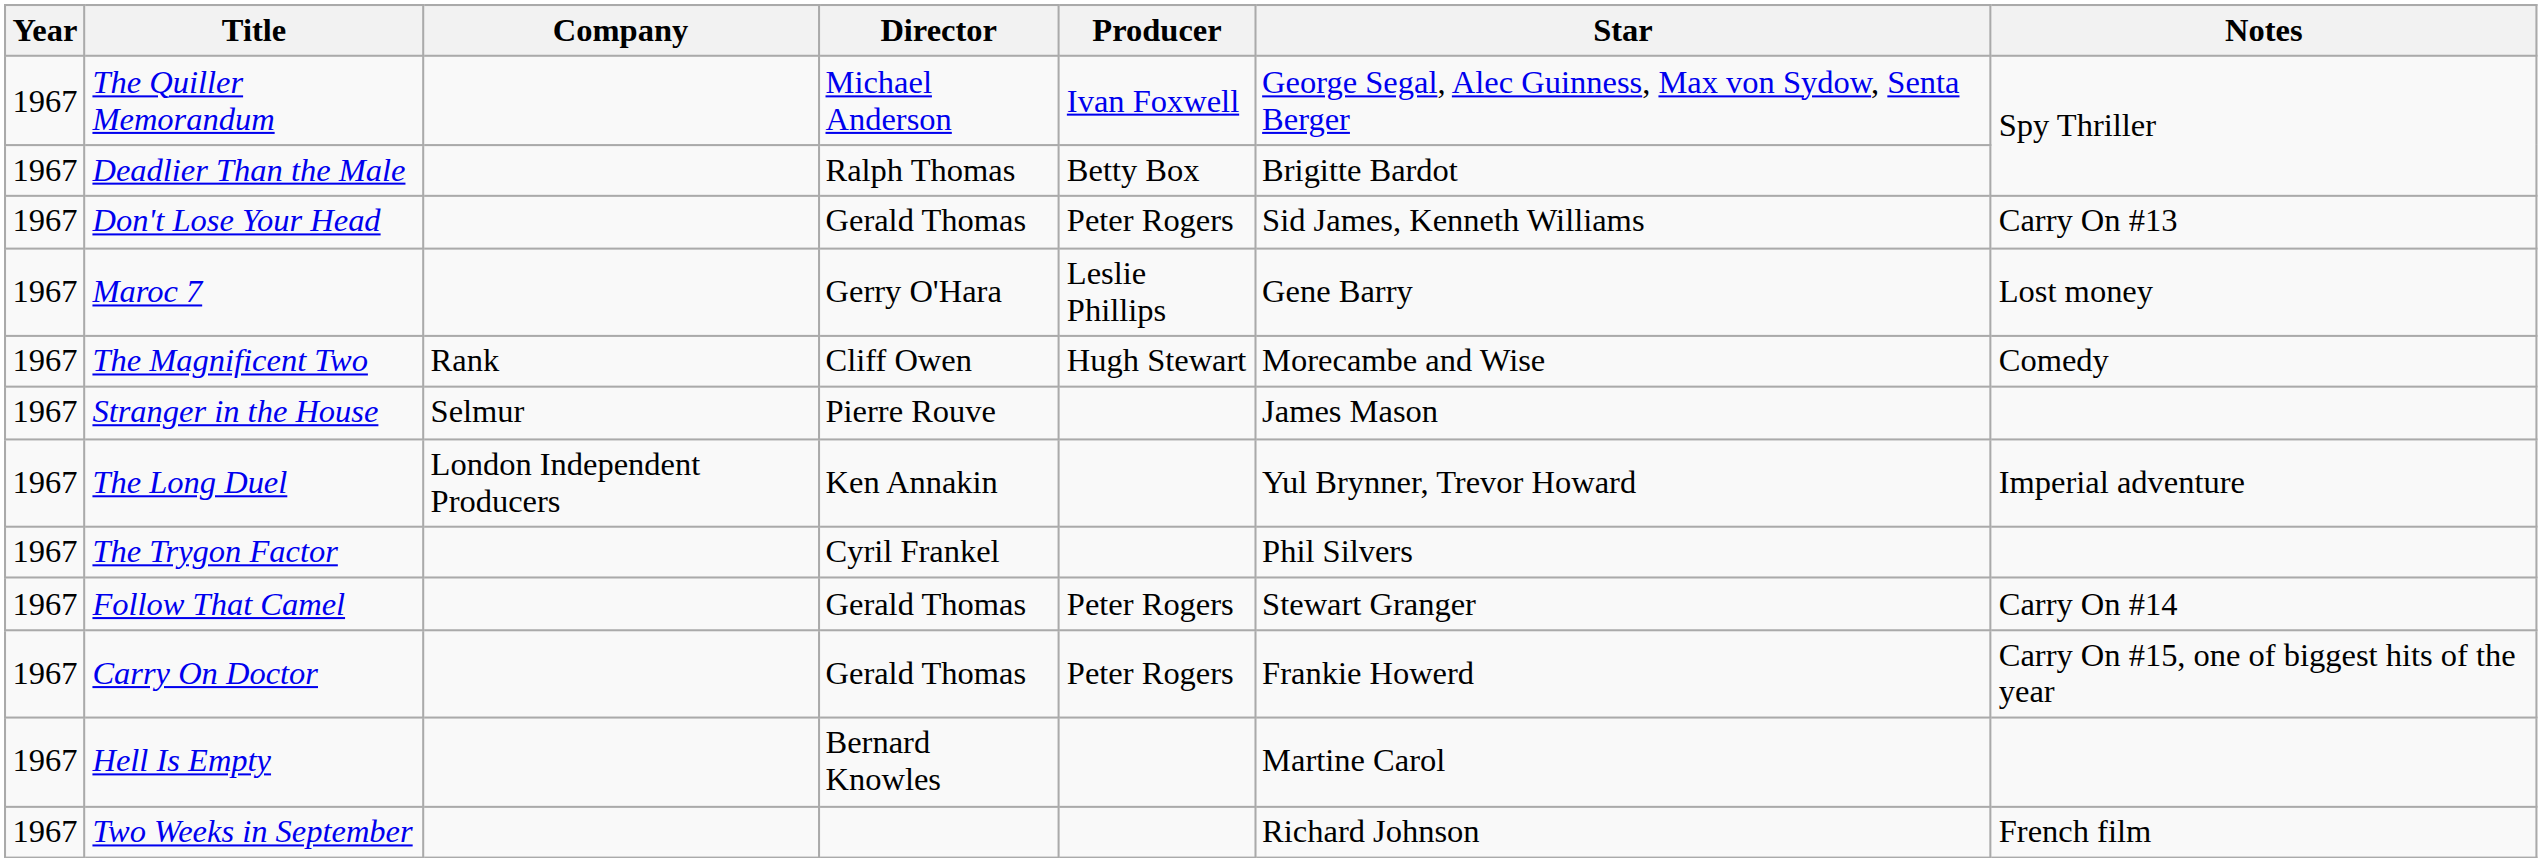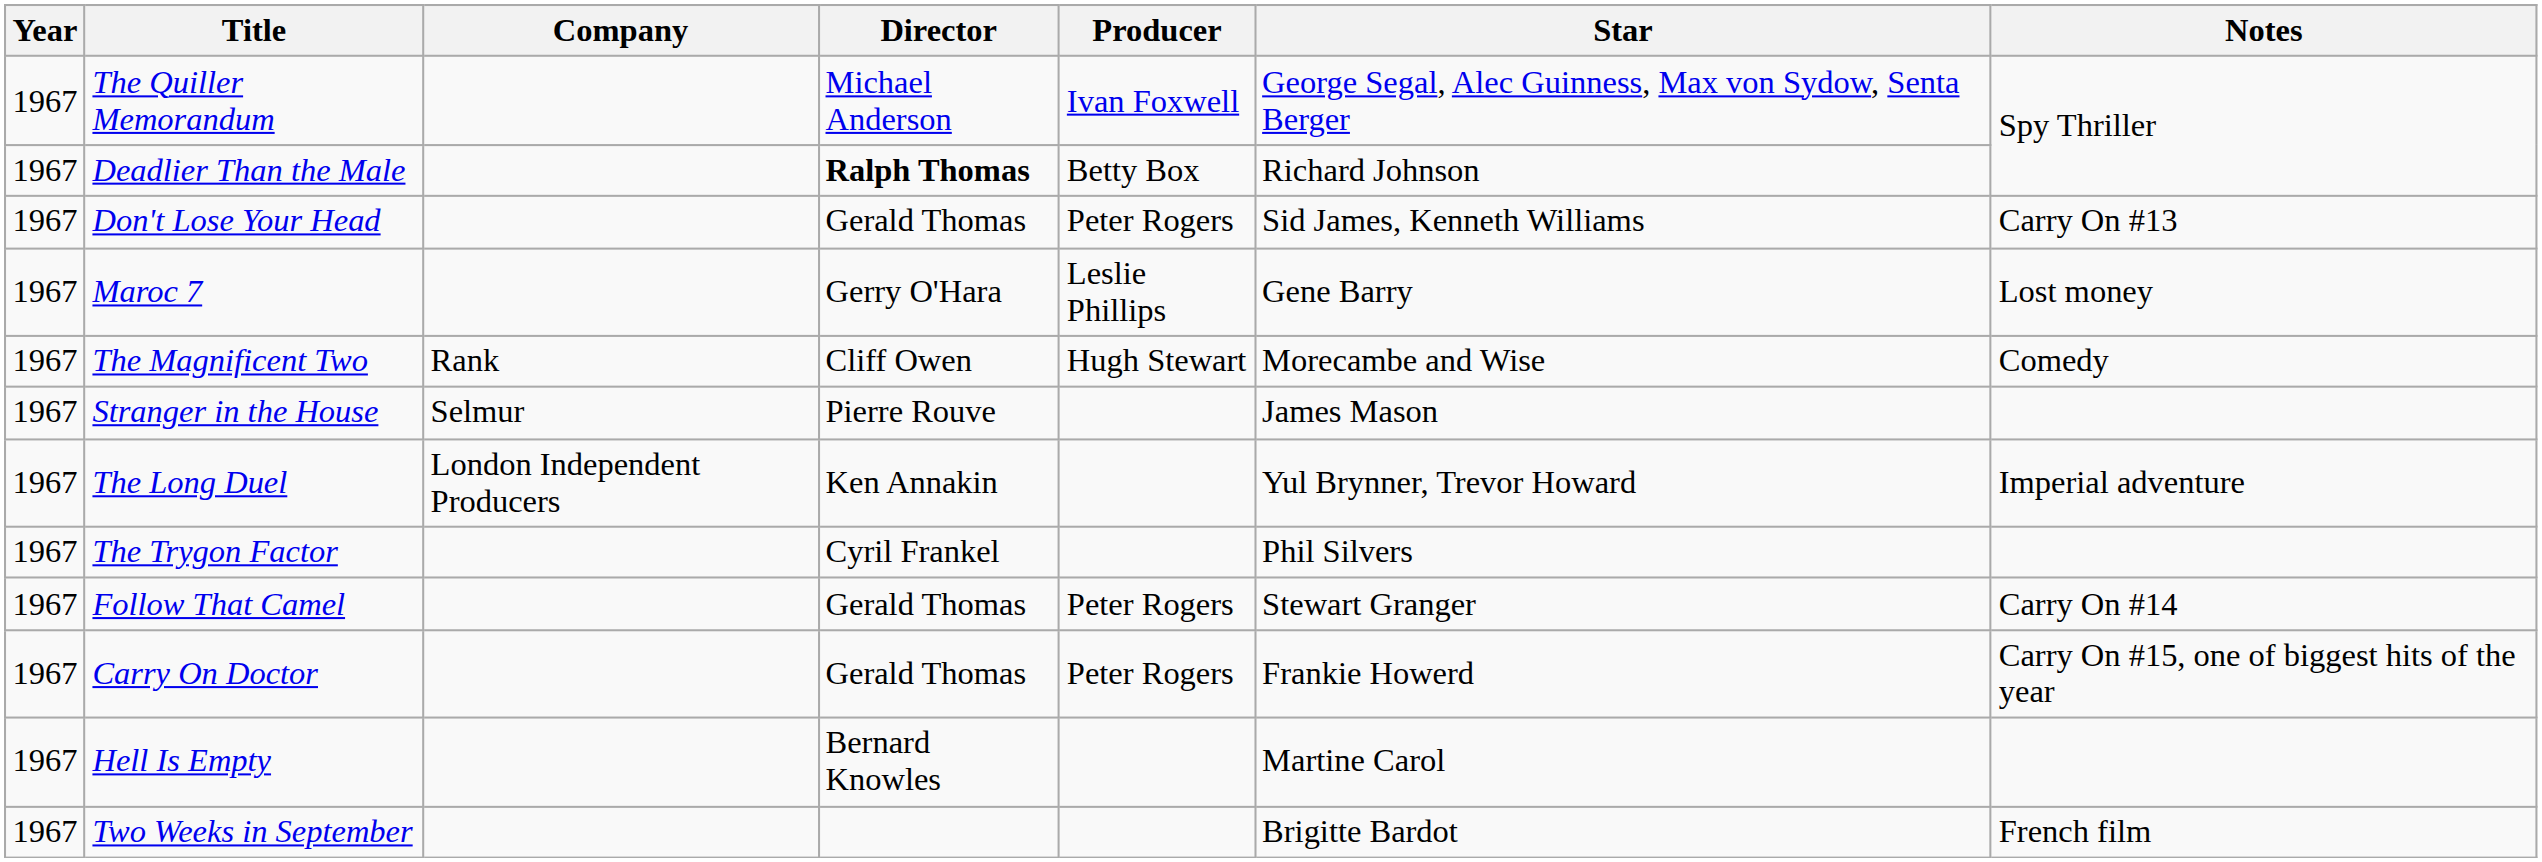 <table class="wikitable sortable">
 <tr>
 <th>Year</th>
 <th>Title</th>
 <th>Company</th>
 <th>Director</th>
 <th>Producer</th>
 <th>Star</th>
 <th>Notes</th>
 </tr>
 <tr>
 <td>1967</td>
 <td><em><a href='#'>The Quiller Memorandum</a></em></td>
 <td></td>
 <td><a href='#'>Michael Anderson</a></td>
 <td><a href='#'>Ivan Foxwell</a></td>
 <td><a href='#'>George Segal</a>, <a href='#'>Alec Guinness</a>, <a href='#'>Max von Sydow</a>, <a href='#'>Senta Berger</a></td>
 <td rowspan="2">Spy Thriller</td>
 </tr>
 <tr>
 <td>1967</td>
 <td><em><a href='#'>Deadlier Than the Male</a></em></td>
 <td></td>
-<td>Ralph Thomas</td>
+<td><strong>Ralph Thomas</strong></td>
 <td>Betty Box</td>
-<td>Brigitte Bardot</td>
+<td>Richard Johnson</td>
 </tr>
 <tr>
 <td>1967</td>
 <td><em><a href='#'>Don't Lose Your Head</a></em></td>
 <td></td>
 <td>Gerald Thomas</td>
 <td>Peter Rogers</td>
 <td>Sid James, Kenneth Williams</td>
 <td>Carry On #13</td>
 </tr>
 <tr>
 <td>1967</td>
 <td><em><a href='#'>Maroc 7</a></em></td>
 <td></td>
 <td>Gerry O'Hara</td>
 <td>Leslie Phillips</td>
 <td>Gene Barry</td>
 <td>Lost money</td>
 </tr>
 <tr>
 <td>1967</td>
 <td><em><a href='#'>The Magnificent Two</a></em></td>
 <td>Rank</td>
 <td>Cliff Owen</td>
 <td>Hugh Stewart</td>
 <td>Morecambe and Wise</td>
 <td>Comedy</td>
 </tr>
 <tr>
 <td>1967</td>
 <td><em><a href='#'>Stranger in the House</a></em></td>
 <td>Selmur</td>
 <td>Pierre Rouve</td>
 <td></td>
 <td>James Mason</td>
 <td></td>
 </tr>
 <tr>
 <td>1967</td>
 <td><em><a href='#'>The Long Duel</a></em></td>
 <td>London Independent Producers</td>
 <td>Ken Annakin</td>
 <td></td>
 <td>Yul Brynner, Trevor Howard</td>
 <td>Imperial adventure</td>
 </tr>
 <tr>
 <td>1967</td>
 <td><em><a href='#'>The Trygon Factor</a></em></td>
 <td></td>
 <td>Cyril Frankel</td>
 <td></td>
 <td>Phil Silvers</td>
 <td></td>
 </tr>
 <tr>
 <td>1967</td>
 <td><em><a href='#'>Follow That Camel</a></em></td>
 <td></td>
 <td>Gerald Thomas</td>
 <td>Peter Rogers</td>
 <td>Stewart Granger</td>
 <td>Carry On #14</td>
 </tr>
 <tr>
 <td>1967</td>
 <td><em><a href='#'>Carry On Doctor</a></em></td>
 <td></td>
 <td>Gerald Thomas</td>
 <td>Peter Rogers</td>
 <td>Frankie Howerd</td>
 <td>Carry On #15, one of biggest hits of the year</td>
 </tr>
 <tr>
 <td>1967</td>
 <td><em><a href='#'>Hell Is Empty</a></em></td>
 <td></td>
 <td>Bernard Knowles</td>
 <td></td>
 <td>Martine Carol</td>
 <td></td>
 </tr>
 <tr>
 <td>1967</td>
 <td><em><a href='#'>Two Weeks in September</a></em></td>
 <td></td>
 <td></td>
 <td></td>
-<td>Richard Johnson</td>
+<td>Brigitte Bardot</td>
 <td>French film</td>
 </tr>
 </table>
